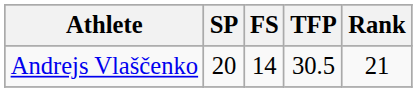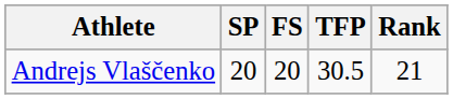 <table class="wikitable" border="1" style="font-size:90%">
 <tr>
 <th>Athlete</th>
 <th>SP</th>
 <th>FS</th>
 <th>TFP</th>
 <th>Rank</th>
 </tr>
 <tr align=center>
 <td align=left><a href='#'>Andrejs Vlaščenko</a></td>
 <td>20</td>
-<td>14</td>
+<td>20</td>
 <td>30.5</td>
 <td>21</td>
 </tr>
 </table>
